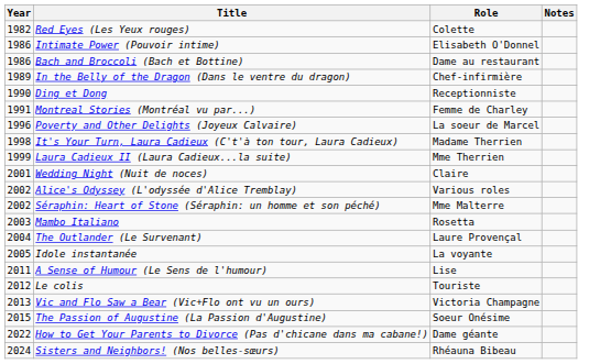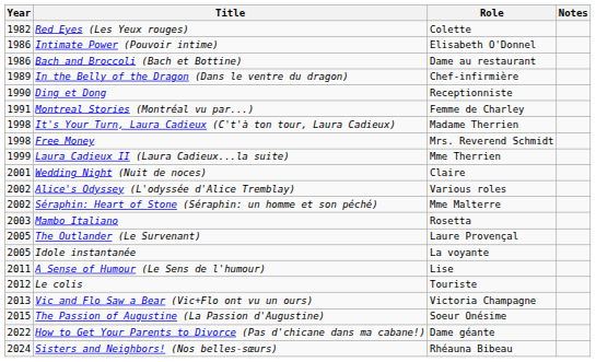 <table class="wikitable sortable">
 <tr>
 <th>Year</th>
 <th>Title</th>
 <th>Role</th>
 <th>Notes</th>
 </tr>
 <tr>
 <td>1982</td>
 <td><em><a href='#'>Red Eyes</a> (Les Yeux rouges)</em></td>
 <td>Colette</td>
 <td></td>
 </tr>
 <tr>
 <td>1986</td>
 <td><em><a href='#'>Intimate Power</a> (Pouvoir intime)</em></td>
 <td>Elisabeth O'Donnel</td>
 <td></td>
 </tr>
 <tr>
 <td>1986</td>
 <td><em><a href='#'>Bach and Broccoli</a> (Bach et Bottine)</em></td>
 <td>Dame au restaurant</td>
 <td></td>
 </tr>
 <tr>
 <td>1989</td>
 <td><em><a href='#'>In the Belly of the Dragon</a> (Dans le ventre du dragon)</em></td>
 <td>Chef-infirmière</td>
 <td></td>
 </tr>
 <tr>
 <td>1990</td>
 <td><em><a href='#'>Ding et Dong</a></em></td>
 <td>Receptionniste</td>
 <td></td>
 </tr>
 <tr>
 <td>1991</td>
 <td><em><a href='#'>Montreal Stories</a> (Montréal vu par...)</em></td>
 <td>Femme de Charley</td>
 <td></td>
 </tr>
 <tr>
-<td>1996</td>
-<td><em><a href='#'>Poverty and Other Delights</a> (Joyeux Calvaire)</em></td>
-<td>La soeur de Marcel</td>
+<td>1998</td>
+<td><em><a href='#'>It's Your Turn, Laura Cadieux</a> (C't'à ton tour, Laura Cadieux)</em></td>
+<td>Madame Therrien</td>
 <td></td>
 </tr>
 <tr>
 <td>1998</td>
-<td><em><a href='#'>It's Your Turn, Laura Cadieux</a> (C't'à ton tour, Laura Cadieux)</em></td>
-<td>Madame Therrien</td>
+<td><em><a href='#'>Free Money</a></em></td>
+<td>Mrs. Reverend Schmidt</td>
 <td></td>
 </tr>
 <tr>
 <td>1999</td>
 <td><em><a href='#'>Laura Cadieux II</a> (Laura Cadieux...la suite)</em></td>
 <td>Mme Therrien</td>
 <td></td>
 </tr>
 <tr>
 <td>2001</td>
 <td><em><a href='#'>Wedding Night</a> (Nuit de noces)</em></td>
 <td>Claire</td>
 <td></td>
 </tr>
 <tr>
 <td>2002</td>
 <td><em><a href='#'>Alice's Odyssey</a> (L'odyssée d'Alice Tremblay)</em></td>
 <td>Various roles</td>
 <td></td>
 </tr>
 <tr>
 <td>2002</td>
 <td><em><a href='#'>Séraphin: Heart of Stone</a> (Séraphin: un homme et son péché)</em></td>
 <td>Mme Malterre</td>
 <td></td>
 </tr>
 <tr>
 <td>2003</td>
 <td><em><a href='#'>Mambo Italiano</a></em></td>
 <td>Rosetta</td>
 <td></td>
 </tr>
 <tr>
-<td>2004</td>
+<td>2005</td>
 <td><em><a href='#'>The Outlander</a> (Le Survenant)</em></td>
 <td>Laure Provençal</td>
 <td></td>
 </tr>
 <tr>
 <td>2005</td>
 <td><em>Idole instantanée</em></td>
 <td>La voyante</td>
 <td></td>
 </tr>
 <tr>
 <td>2011</td>
 <td><em><a href='#'>A Sense of Humour</a> (Le Sens de l'humour)</em></td>
 <td>Lise</td>
 <td></td>
 </tr>
 <tr>
 <td>2012</td>
 <td><em>Le colis</em></td>
 <td>Touriste</td>
 <td></td>
 </tr>
 <tr>
 <td>2013</td>
 <td><em><a href='#'>Vic and Flo Saw a Bear</a> (Vic+Flo ont vu un ours)</em></td>
 <td>Victoria Champagne</td>
 <td></td>
 </tr>
 <tr>
 <td>2015</td>
 <td><em><a href='#'>The Passion of Augustine</a> (La Passion d'Augustine)</em></td>
 <td>Soeur Onésime</td>
 <td></td>
 </tr>
 <tr>
 <td>2022</td>
 <td><em><a href='#'>How to Get Your Parents to Divorce</a> (Pas d'chicane dans ma cabane!)</em></td>
 <td>Dame géante</td>
 <td></td>
 </tr>
 <tr>
 <td>2024</td>
 <td><em><a href='#'>Sisters and Neighbors!</a> (Nos belles-sœurs)</em></td>
 <td>Rhéauna Bibeau</td>
 <td></td>
 </tr>
 </table>
